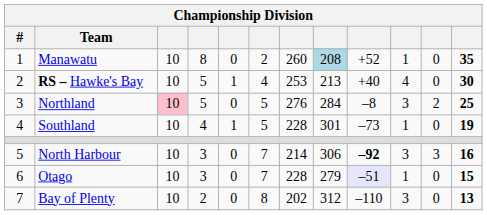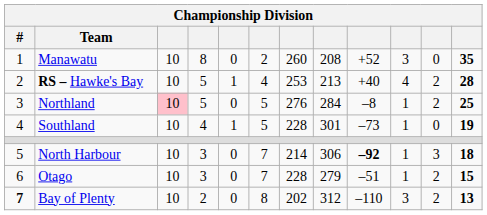 <table class="wikitable" width="550px" style="text-align:center">
 <tr>
 <th colspan="12">Championship Division</th>
 </tr>
 <tr>
 <th style="width:5%">#</th>
 <th style="width:20%">Team</th>
 <th style="width:5%"></th>
 <th style="width:5%"></th>
 <th style="width:5%"></th>
 <th style="width:5%"></th>
 <th style="width:5%"></th>
 <th style="width:5%"></th>
 <th style="width:7%"></th>
 <th style="width:5%"></th>
 <th style="width:5%"></th>
 <th style="width:5%"></th>
 </tr>
 <tr>
 <td>1</td>
 <td style="text-align:left"><a href='#'>Manawatu</a></td>
 <td>10</td>
 <td>8</td>
 <td>0</td>
 <td>2</td>
 <td>260</td>
-<td style="background: lightblue;">208</td>
+<td>208</td>
 <td>+52</td>
-<td>1</td>
+<td>3</td>
 <td>0</td>
 <td><strong>35</strong></td>
 </tr>
 <tr>
 <td>2</td>
 <td style="text-align:left"><strong>RS –</strong> <a href='#'>Hawke's Bay</a></td>
 <td>10</td>
 <td>5</td>
 <td>1</td>
 <td>4</td>
 <td>253</td>
 <td>213</td>
 <td>+40</td>
 <td>4</td>
-<td>0</td>
-<td><strong>30</strong></td>
+<td>2</td>
+<td><strong>28</strong></td>
 </tr>
 <tr>
 <td>3</td>
 <td style="text-align:left"><a href='#'>Northland</a></td>
 <td style="background: pink;">10</td>
 <td>5</td>
 <td>0</td>
 <td>5</td>
 <td>276</td>
 <td>284</td>
 <td>–8</td>
-<td>3</td>
+<td>1</td>
 <td>2</td>
 <td><strong>25</strong></td>
 </tr>
 <tr>
 <td>4</td>
 <td style="text-align:left"><a href='#'>Southland</a></td>
 <td>10</td>
 <td>4</td>
 <td>1</td>
 <td>5</td>
 <td>228</td>
 <td>301</td>
 <td>–73</td>
 <td>1</td>
 <td>0</td>
 <td><strong>19</strong></td>
 </tr>
 <tr>
 <td colspan=12 style="background-color:#DDDDDD"></td>
 </tr>
 <tr>
 <td>5</td>
 <td style="text-align:left"><a href='#'>North Harbour</a></td>
 <td>10</td>
 <td>3</td>
 <td>0</td>
 <td>7</td>
 <td>214</td>
 <td>306</td>
 <td><strong>–92</strong></td>
+<td>1</td>
 <td>3</td>
-<td>3</td>
-<td><strong>16</strong></td>
+<td><strong>18</strong></td>
 </tr>
 <tr>
 <td>6</td>
 <td style="text-align:left"><a href='#'>Otago</a></td>
 <td>10</td>
 <td>3</td>
 <td>0</td>
 <td>7</td>
 <td>228</td>
 <td>279</td>
-<td style="background: lavender;">–51</td>
+<td>–51</td>
 <td>1</td>
-<td>0</td>
+<td>2</td>
 <td><strong>15</strong></td>
 </tr>
 <tr>
-<td>7</td>
+<td><strong>7</strong></td>
 <td style="text-align:left"><a href='#'>Bay of Plenty</a></td>
 <td>10</td>
 <td>2</td>
 <td>0</td>
 <td>8</td>
 <td>202</td>
 <td>312</td>
 <td>–110</td>
 <td>3</td>
-<td>0</td>
+<td>2</td>
 <td><strong>13</strong></td>
 </tr>
 </table>
